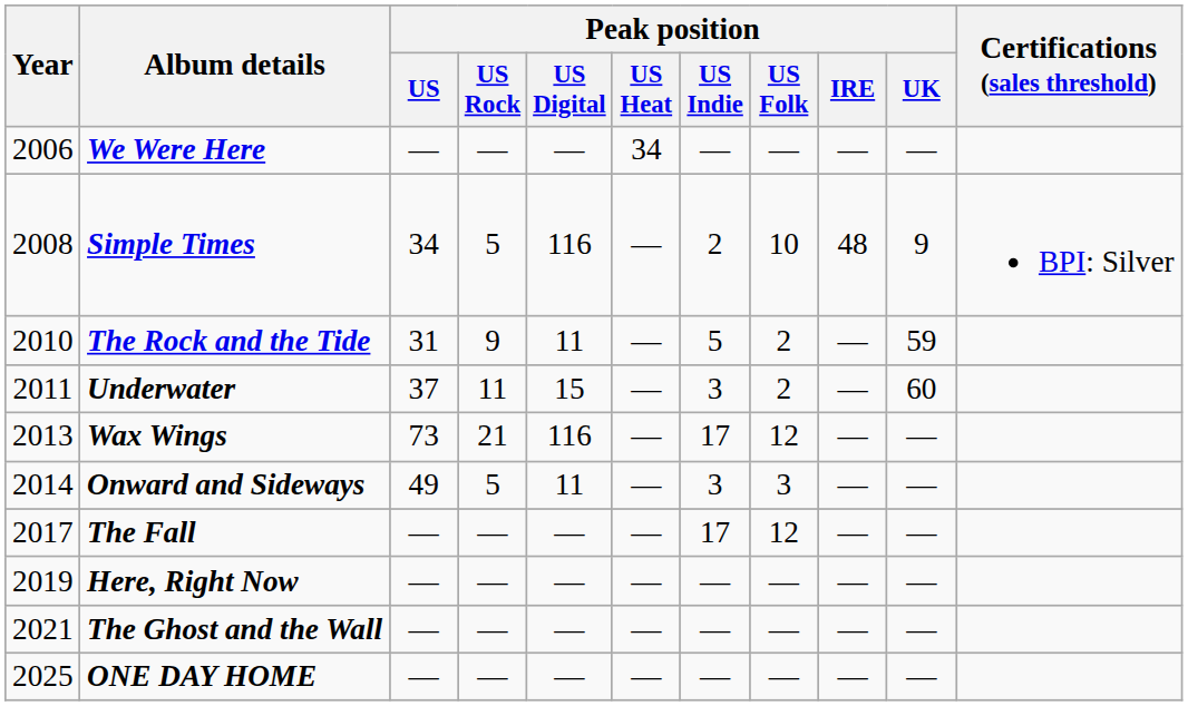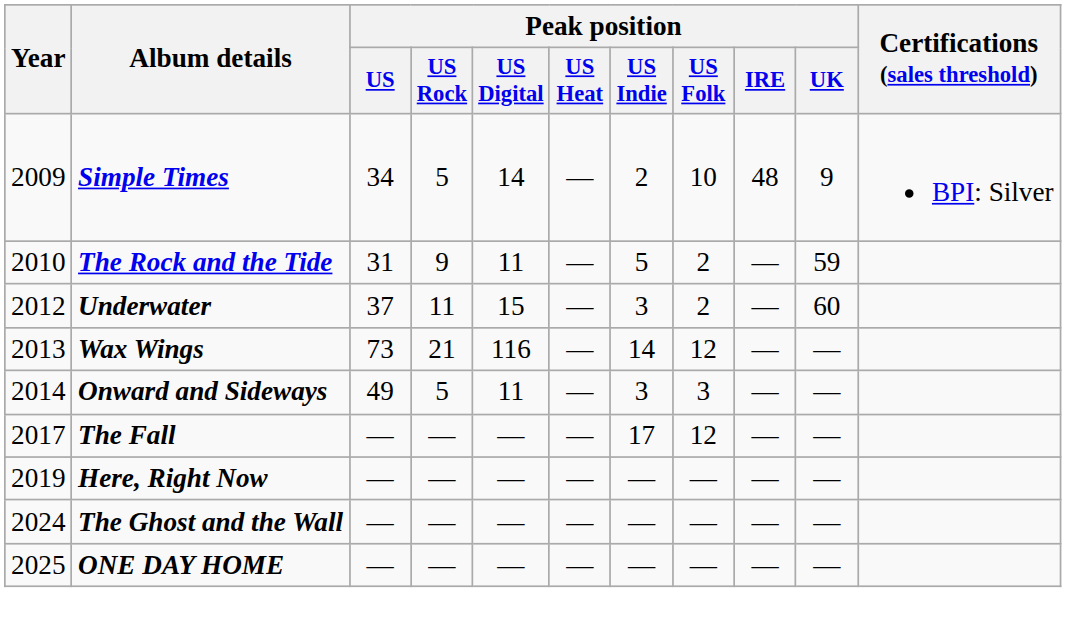 <table class="wikitable" style="text-align:center;">
 <tr>
 <th rowspan="2">Year</th>
 <th rowspan="2">Album details</th>
 <th colspan="8">Peak position</th>
 <th rowspan="2">Certifications<br><small>(<a href='#'>sales threshold</a>)</small></th>
 </tr>
 <tr style="font-size:smaller;">
 <th style="width:30px;"><a href='#'>US</a><br></th>
 <th style="width:30px;"><a href='#'>US<br>Rock</a><br></th>
 <th style="width:30px;"><a href='#'>US<br>Digital</a></th>
 <th style="width:30px;"><a href='#'>US<br>Heat</a><br></th>
 <th style="width:30px;"><a href='#'>US<br>Indie</a><br></th>
 <th style="width:30px;"><a href='#'>US<br>Folk</a><br></th>
 <th style="width:30px;"><a href='#'>IRE</a><br></th>
 <th style="width:30px;"><a href='#'>UK</a><br></th>
 </tr>
 <tr>
-<td>2006</td>
-<td style="text-align:left;"><strong><em><a href='#'>We Were Here</a></em></strong> </td>
-<td>—</td>
-<td>—</td>
-<td>—</td>
-<td>34</td>
-<td>—</td>
-<td>—</td>
-<td>—</td>
-<td>—</td>
-<td></td>
-</tr>
-<tr>
-<td>2008</td>
+<td>2009</td>
 <td style="text-align:left;"><strong><em><a href='#'>Simple Times</a></em></strong></td>
 <td>34</td>
 <td>5</td>
-<td>116</td>
+<td>14</td>
 <td>—</td>
 <td>2</td>
 <td>10</td>
 <td>48</td>
 <td>9</td>
 <td style="text-align:left;"><br><ul><li><a href='#'>BPI</a>: Silver</li></ul></td>
 </tr>
 <tr>
 <td>2010</td>
 <td style="text-align:left;"><strong><em><a href='#'>The Rock and the Tide</a></em></strong></td>
 <td>31</td>
 <td>9</td>
 <td>11</td>
 <td>—</td>
 <td>5</td>
 <td>2</td>
 <td>—</td>
 <td>59</td>
 <td></td>
 </tr>
 <tr>
-<td>2011</td>
+<td>2012</td>
 <td style="text-align:left;"><strong><em>Underwater</em></strong></td>
 <td>37</td>
 <td>11</td>
 <td>15</td>
 <td>—</td>
 <td>3</td>
 <td>2</td>
 <td>—</td>
 <td>60</td>
 <td></td>
 </tr>
 <tr>
 <td>2013</td>
 <td style="text-align:left;"><strong><em>Wax Wings</em></strong></td>
 <td>73</td>
 <td>21</td>
 <td>116</td>
 <td>—</td>
-<td>17</td>
+<td>14</td>
 <td>12</td>
 <td>—</td>
 <td>—</td>
 <td></td>
 </tr>
 <tr>
 <td>2014</td>
 <td style="text-align:left;"><strong><em>Onward and Sideways</em></strong></td>
 <td>49</td>
 <td>5</td>
 <td>11</td>
 <td>—</td>
 <td>3</td>
 <td>3</td>
 <td>—</td>
 <td>—</td>
 <td></td>
 </tr>
 <tr>
 <td>2017</td>
 <td style="text-align:left;"><strong><em>The Fall</em></strong></td>
 <td>—</td>
 <td>—</td>
 <td>—</td>
 <td>—</td>
 <td>17</td>
 <td>12</td>
 <td>—</td>
 <td>—</td>
 <td></td>
 </tr>
 <tr>
 <td>2019</td>
 <td style="text-align:left;"><strong><em>Here, Right Now</em></strong></td>
 <td>—</td>
 <td>—</td>
 <td>—</td>
 <td>—</td>
 <td>—</td>
 <td>—</td>
 <td>—</td>
 <td>—</td>
 <td></td>
 </tr>
 <tr>
-<td>2021</td>
+<td>2024</td>
 <td style="text-align:left;"><strong><em>The Ghost and the Wall</em></strong></td>
 <td>—</td>
 <td>—</td>
 <td>—</td>
 <td>—</td>
 <td>—</td>
 <td>—</td>
 <td>—</td>
 <td>—</td>
 <td></td>
 </tr>
 <tr>
 <td>2025</td>
 <td style="text-align:left;"><strong><em>ONE DAY HOME</em></strong></td>
 <td>—</td>
 <td>—</td>
 <td>—</td>
 <td>—</td>
 <td>—</td>
 <td>—</td>
 <td>—</td>
 <td>—</td>
 <td></td>
 </tr>
 </table>
